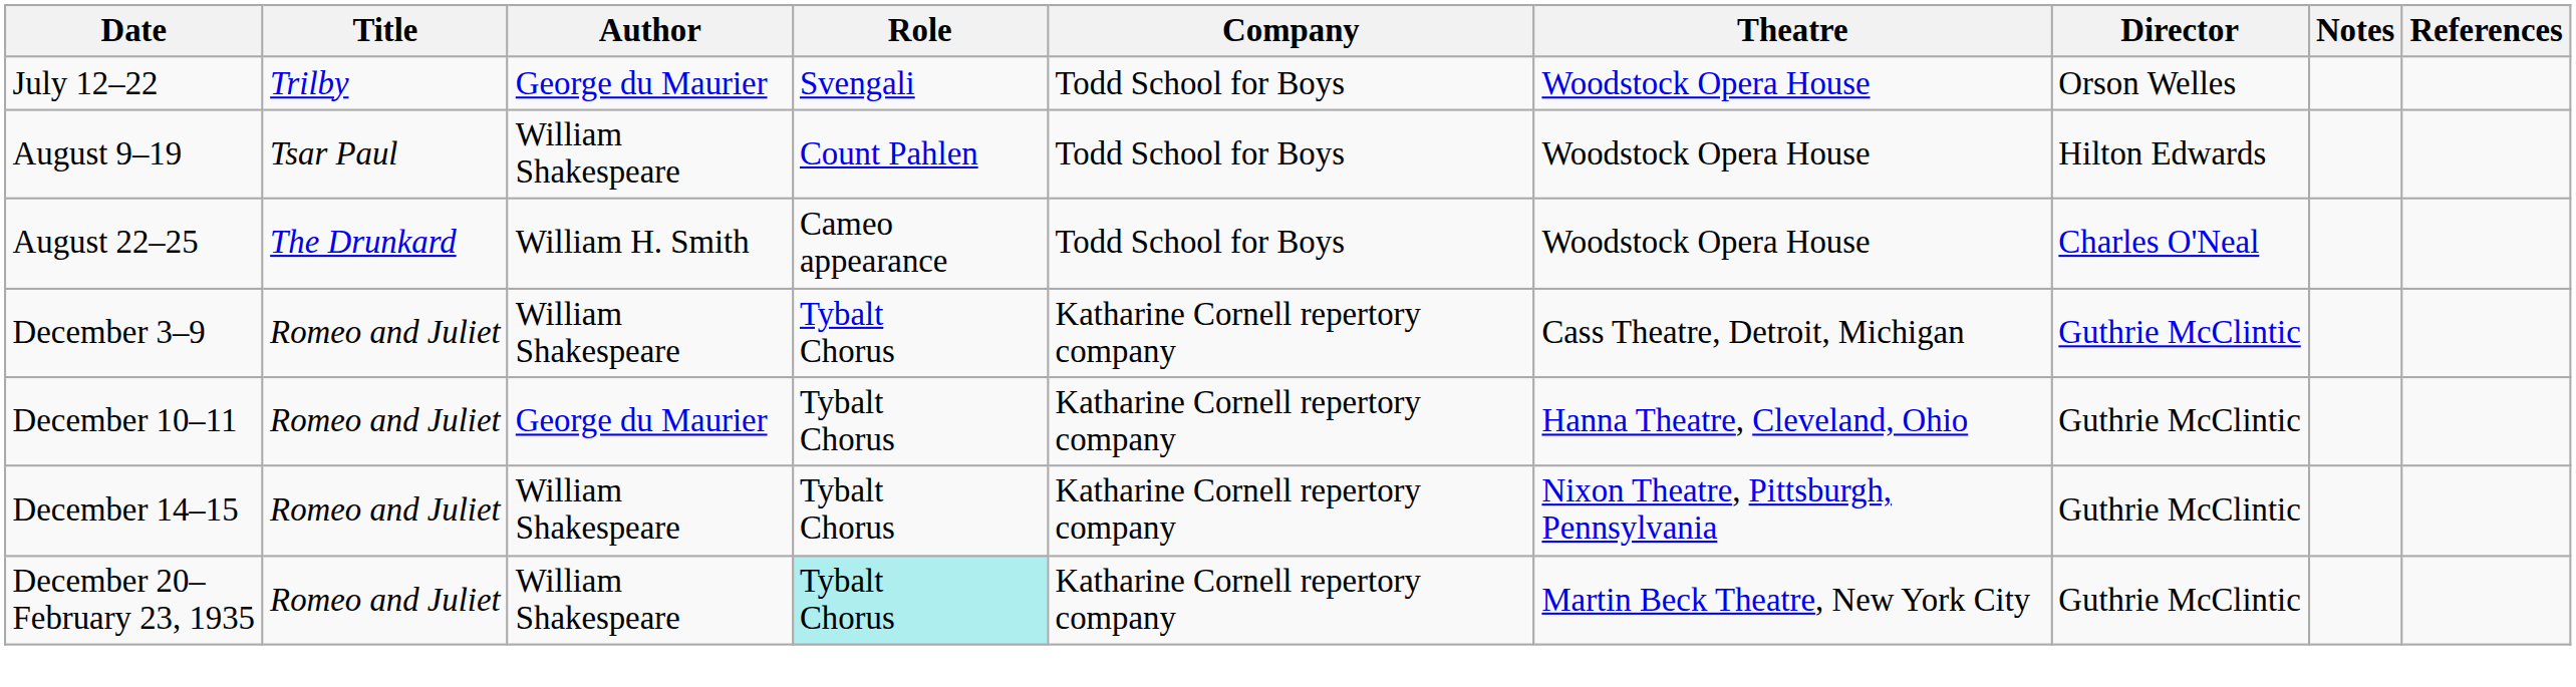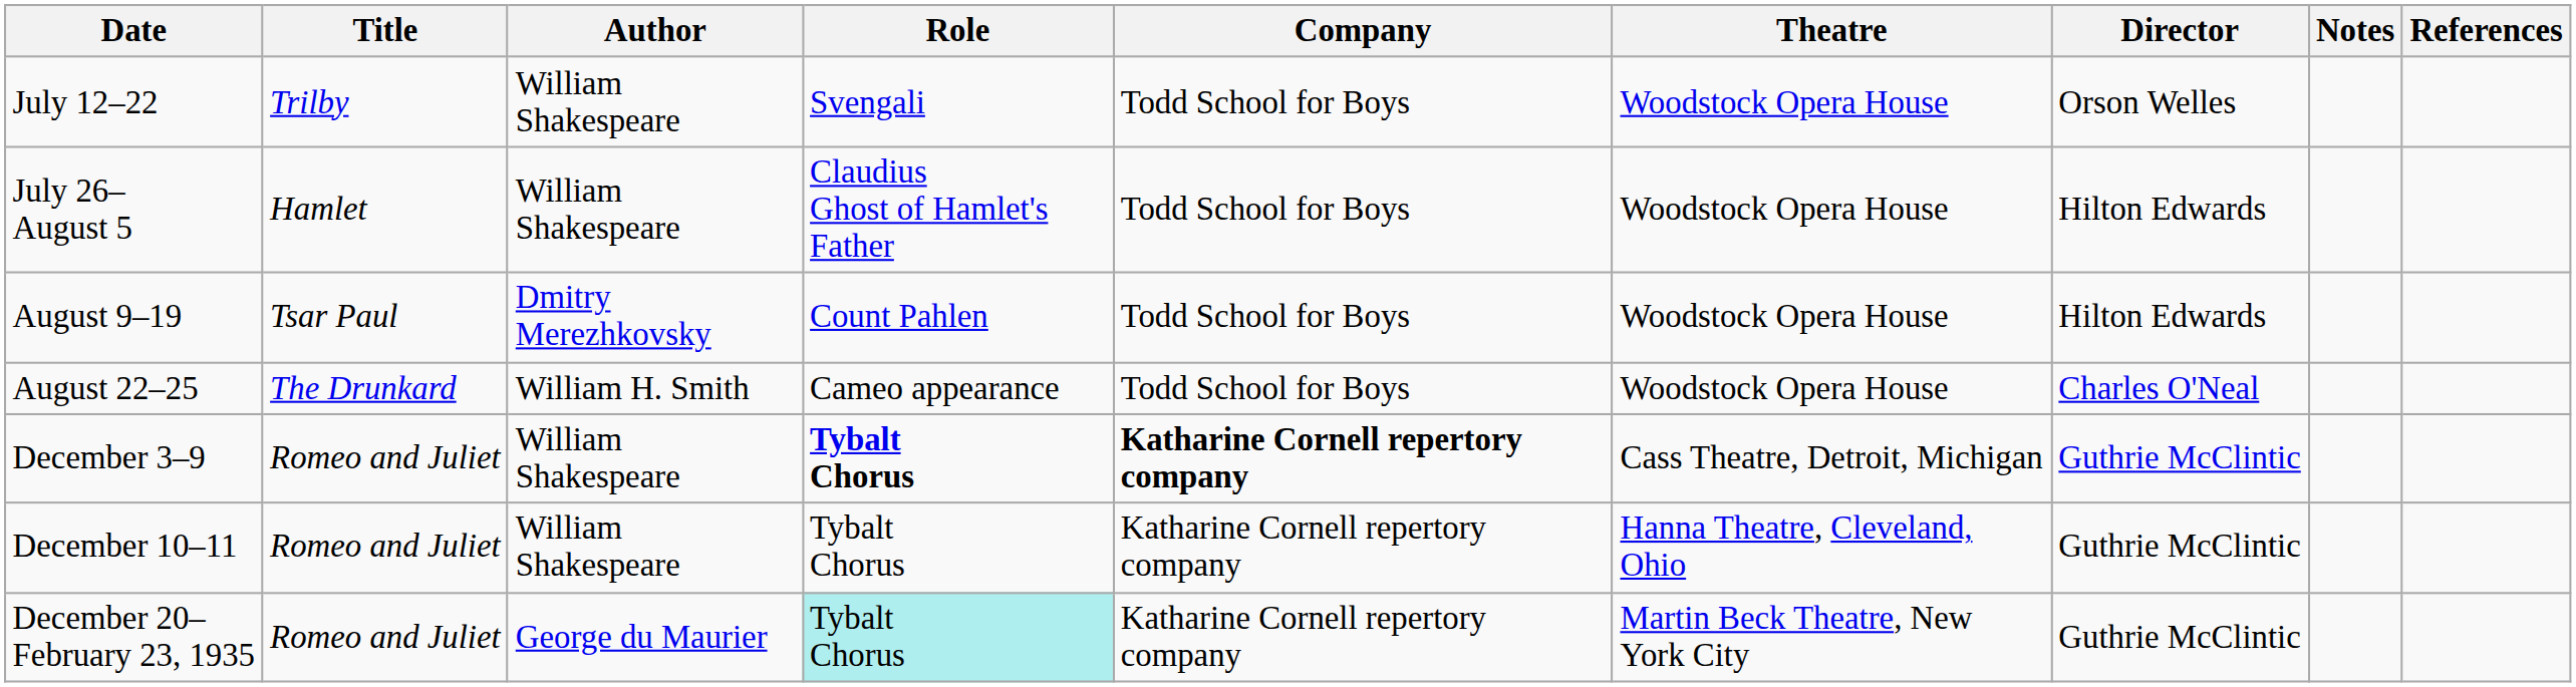 <table class="wikitable">
 <tr>
 <th>Date</th>
 <th>Title</th>
 <th>Author</th>
 <th>Role</th>
 <th>Company</th>
 <th>Theatre</th>
 <th>Director</th>
 <th>Notes</th>
 <th>References</th>
 </tr>
 <tr>
 <td>July 12–22</td>
 <td><em><a href='#'>Trilby</a></em></td>
-<td><a href='#'>George du Maurier</a></td>
+<td>William Shakespeare</td>
 <td><a href='#'>Svengali</a></td>
 <td>Todd School for Boys</td>
 <td><a href='#'>Woodstock Opera House</a></td>
 <td>Orson Welles</td>
 <td>  </td>
 <td></td>
 </tr>
 <tr>
+<td>July 26–<br>August 5</td>
+<td><em>Hamlet</em></td>
+<td>William Shakespeare</td>
+<td><a href='#'>Claudius</a><br><a href='#'>Ghost of Hamlet's Father</a></td>
+<td>Todd School for Boys</td>
+<td>Woodstock Opera House</td>
+<td>Hilton Edwards</td>
+<td> </td>
+<td></td>
+</tr>
+<tr>
 <td>August 9–19</td>
 <td><em>Tsar Paul</em></td>
-<td>William Shakespeare</td>
+<td><a href='#'>Dmitry Merezhkovsky</a></td>
 <td><a href='#'>Count Pahlen</a></td>
 <td>Todd School for Boys</td>
 <td>Woodstock Opera House</td>
 <td>Hilton Edwards</td>
 <td></td>
 <td></td>
 </tr>
 <tr>
 <td>August 22–25</td>
 <td><em><a href='#'>The&nbsp;Drunkard</a></em></td>
 <td>William H. Smith</td>
 <td>Cameo appearance</td>
 <td>Todd School for Boys</td>
 <td>Woodstock Opera House</td>
 <td><a href='#'>Charles O'Neal</a></td>
 <td> </td>
 <td></td>
 </tr>
 <tr>
 <td>December 3–9</td>
 <td><em>Romeo and Juliet</em></td>
 <td>William Shakespeare</td>
-<td><a href='#'>Tybalt</a><br>Chorus</td>
-<td>Katharine Cornell repertory company</td>
+<td><strong><a href='#'>Tybalt</a><br>Chorus</strong></td>
+<td><strong>Katharine Cornell repertory company</strong></td>
 <td>Cass Theatre, Detroit, Michigan</td>
 <td><a href='#'>Guthrie&nbsp;McClintic</a></td>
 <td>   </td>
 <td></td>
 </tr>
 <tr>
 <td>December 10–11</td>
 <td><em>Romeo and Juliet</em></td>
-<td><a href='#'>George du Maurier</a></td>
+<td>William Shakespeare</td>
 <td>Tybalt<br>Chorus</td>
 <td>Katharine Cornell repertory company</td>
 <td><a href='#'>Hanna Theatre</a>, <a href='#'>Cleveland, Ohio</a></td>
 <td>Guthrie McClintic</td>
 <td></td>
 <td></td>
 </tr>
 <tr>
-<td>December 14–15</td>
-<td><em>Romeo and Juliet</em></td>
-<td>William Shakespeare</td>
-<td>Tybalt<br>Chorus</td>
-<td>Katharine Cornell repertory company</td>
-<td><a href='#'>Nixon Theatre</a>, <a href='#'>Pittsburgh, Pennsylvania</a></td>
-<td>Guthrie McClintic</td>
-<td></td>
-<td></td>
-</tr>
-<tr>
 <td>December 20–<br>February 23, 1935</td>
 <td><em>Romeo and Juliet</em></td>
-<td>William Shakespeare</td>
+<td><a href='#'>George du Maurier</a></td>
 <td style="background: paleturquoise;">Tybalt<br>Chorus</td>
 <td>Katharine Cornell repertory company</td>
 <td><a href='#'>Martin Beck Theatre</a>, New York City</td>
 <td>Guthrie McClintic</td>
 <td>   </td>
 <td></td>
 </tr>
 </table>
